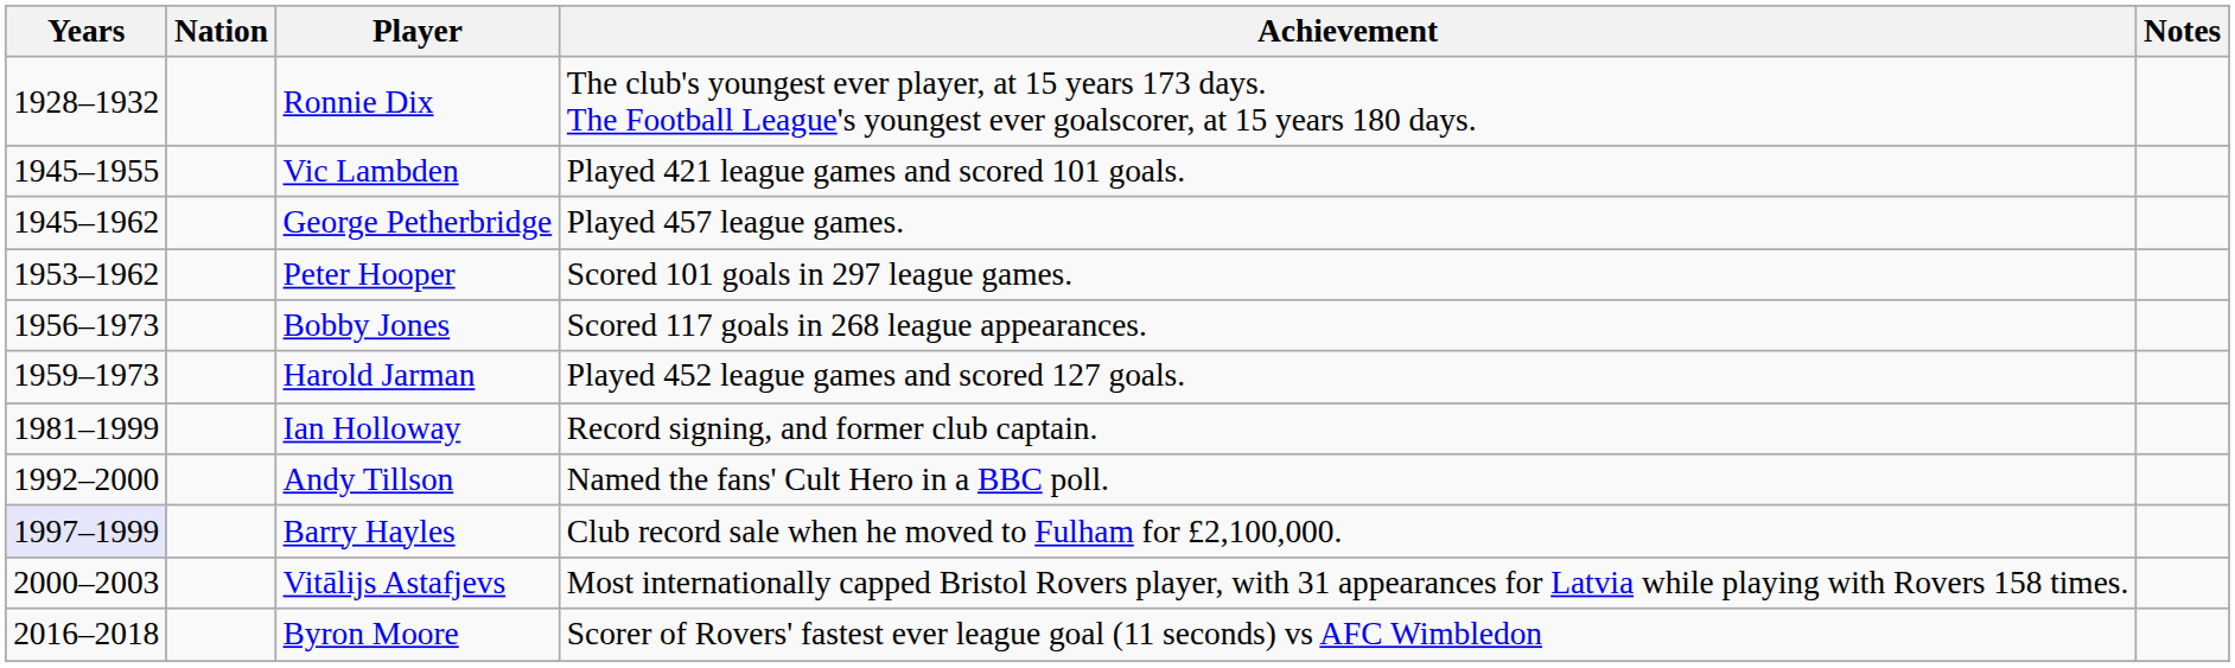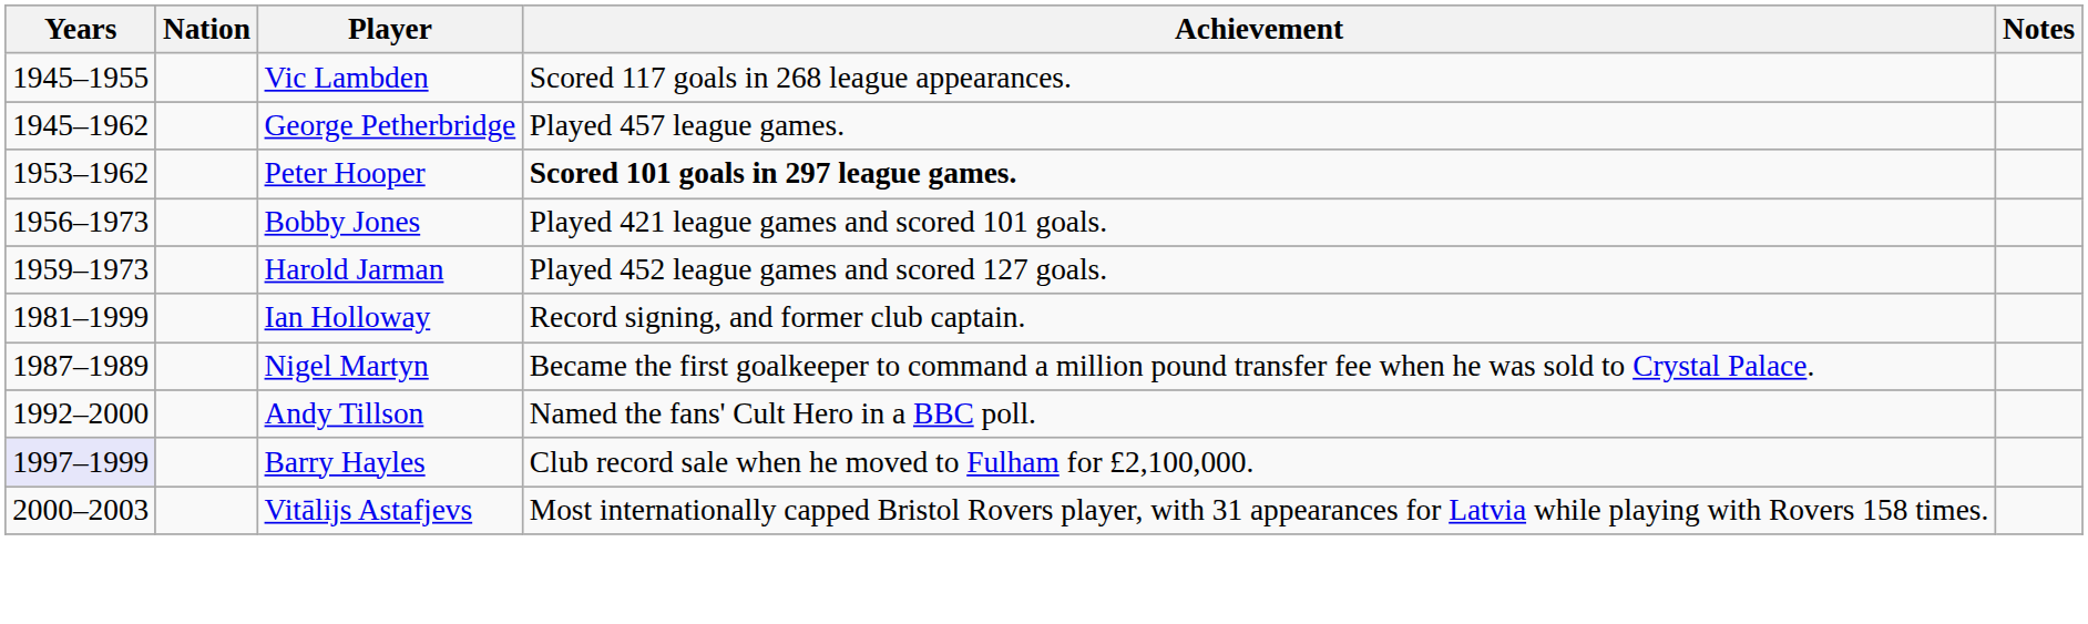 <table class="wikitable">
 <tr>
 <th>Years</th>
 <th>Nation</th>
 <th>Player</th>
 <th>Achievement</th>
 <th>Notes</th>
 </tr>
 <tr>
-<td>1928–1932</td>
-<td></td>
-<td><a href='#'>Ronnie Dix</a></td>
-<td>The club's youngest ever player, at 15 years 173 days.<br><a href='#'>The Football League</a>'s youngest ever goalscorer, at 15 years 180 days.</td>
-<td></td>
-</tr>
-<tr>
 <td>1945–1955</td>
 <td></td>
 <td><a href='#'>Vic Lambden</a></td>
-<td>Played 421 league games and scored 101 goals.</td>
+<td>Scored 117 goals in 268 league appearances.</td>
 <td></td>
 </tr>
 <tr>
 <td>1945–1962</td>
 <td></td>
 <td><a href='#'>George Petherbridge</a></td>
 <td>Played 457 league games.</td>
 <td></td>
 </tr>
 <tr>
 <td>1953–1962</td>
 <td></td>
 <td><a href='#'>Peter Hooper</a></td>
-<td>Scored 101 goals in 297 league games.</td>
+<td><strong>Scored 101 goals in 297 league games.</strong></td>
 <td></td>
 </tr>
 <tr>
 <td>1956–1973</td>
 <td></td>
 <td><a href='#'>Bobby Jones</a></td>
-<td>Scored 117 goals in 268 league appearances.</td>
+<td>Played 421 league games and scored 101 goals.</td>
 <td></td>
 </tr>
 <tr>
 <td>1959–1973</td>
 <td></td>
 <td><a href='#'>Harold Jarman</a></td>
 <td>Played 452 league games and scored 127 goals.</td>
 <td></td>
 </tr>
 <tr>
 <td>1981–1999</td>
 <td></td>
 <td><a href='#'>Ian Holloway</a></td>
 <td>Record signing, and former club captain.</td>
+<td></td>
+</tr>
+<tr>
+<td>1987–1989</td>
+<td></td>
+<td><a href='#'>Nigel Martyn</a></td>
+<td>Became the first goalkeeper to command a million pound transfer fee when he was sold to <a href='#'>Crystal Palace</a>.</td>
 <td></td>
 </tr>
 <tr>
 <td>1992–2000</td>
 <td></td>
 <td><a href='#'>Andy Tillson</a></td>
 <td>Named the fans' Cult Hero in a <a href='#'>BBC</a> poll.</td>
 <td></td>
 </tr>
 <tr>
 <td style="background: lavender;">1997–1999</td>
 <td></td>
 <td><a href='#'>Barry Hayles</a></td>
 <td>Club record sale when he moved to <a href='#'>Fulham</a> for £2,100,000.</td>
 <td></td>
 </tr>
 <tr>
 <td>2000–2003</td>
 <td></td>
 <td><a href='#'>Vitālijs Astafjevs</a></td>
 <td>Most internationally capped Bristol Rovers player, with 31 appearances for <a href='#'>Latvia</a> while playing with Rovers 158 times.</td>
 <td></td>
 </tr>
-<tr>
-<td>2016–2018</td>
-<td></td>
-<td><a href='#'>Byron Moore</a></td>
-<td>Scorer of Rovers' fastest ever league goal (11 seconds) vs <a href='#'>AFC Wimbledon</a></td>
-<td></td>
-</tr>
 </table>
